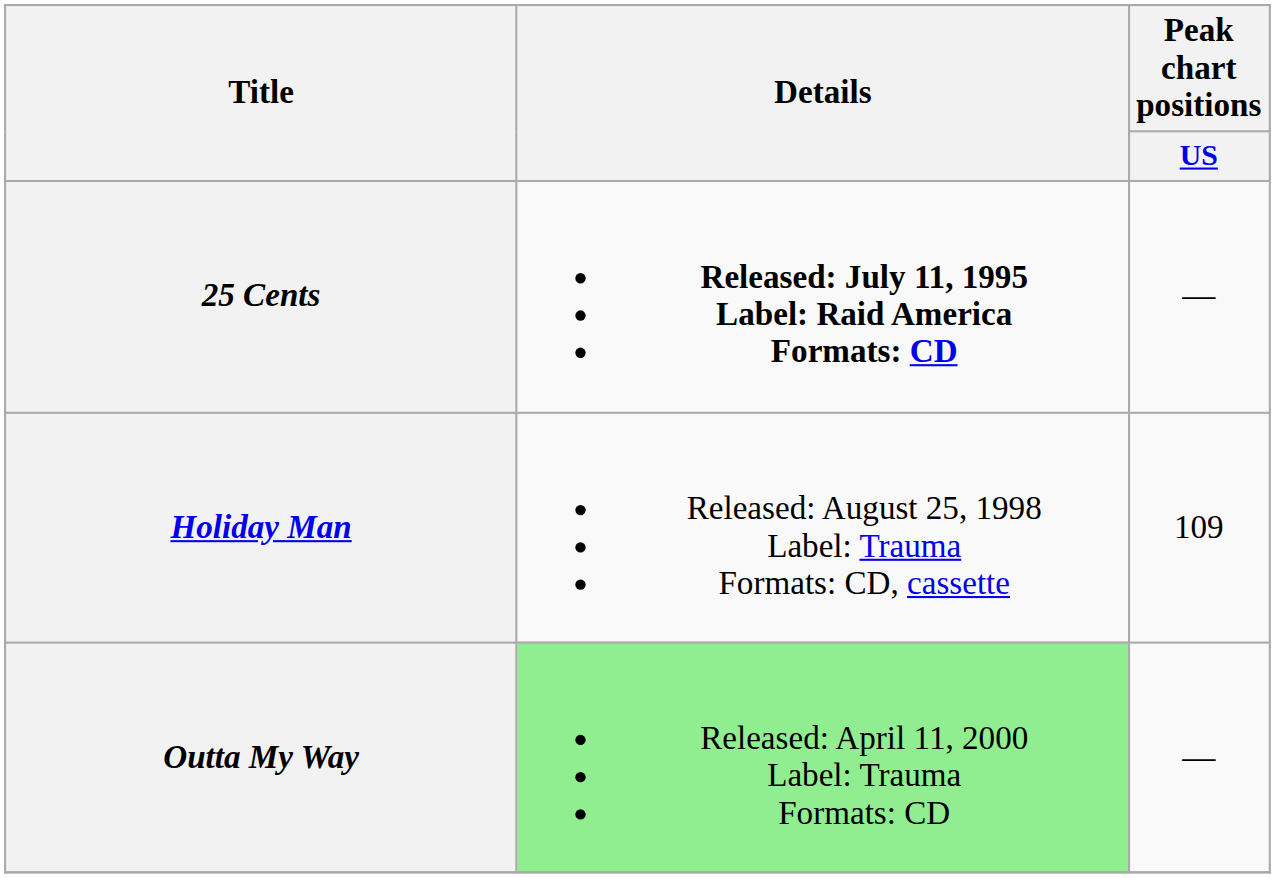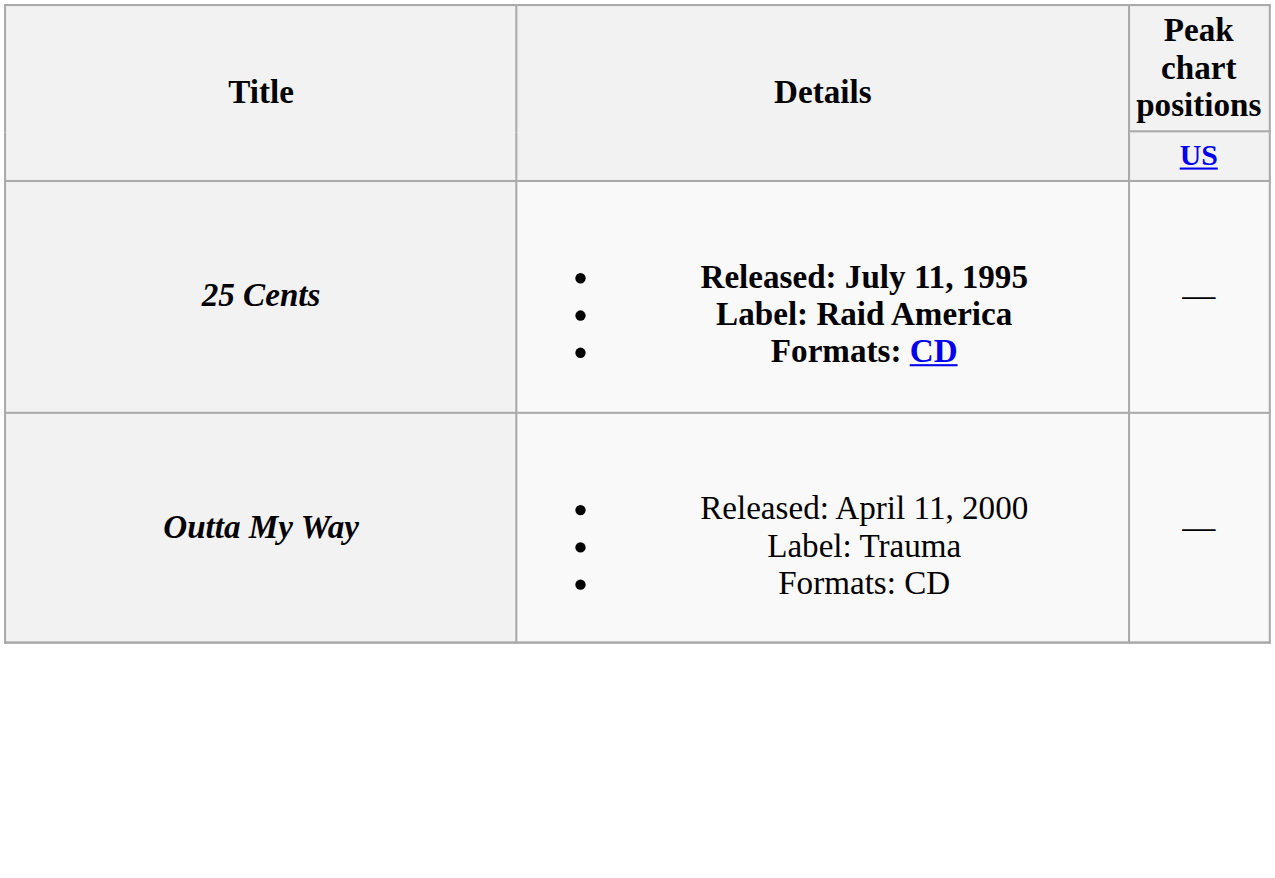 <table class="wikitable plainrowheaders" style="text-align:center;">
 <tr>
 <th scope="col" rowspan="2" style="width:15em;">Title</th>
 <th scope="col" rowspan="2" style="width:18em;">Details</th>
 <th scope="col" colspan="1">Peak chart positions</th>
 </tr>
 <tr>
 <th scope="col" style="width:2.5em;font-size:90%;"><a href='#'>US</a><br></th>
 </tr>
 <tr>
 <th scope="row"><em>25 Cents</em></th>
 <td><strong><br><ul><li>Released: July 11, 1995</li><li>Label: Raid America</li><li>Formats: <a href='#'>CD</a></li></ul></strong></td>
 <td>—</td>
 </tr>
 <tr>
-<th scope="row"><em><a href='#'>Holiday Man</a></em></th>
-<td><br><ul><li>Released: August 25, 1998</li><li>Label: <a href='#'>Trauma</a></li><li>Formats: CD, <a href='#'>cassette</a></li></ul></td>
-<td>109</td>
-</tr>
-<tr>
 <th scope="row"><em>Outta My Way</em></th>
-<td style="background: lightgreen;"><br><ul><li>Released: April 11, 2000</li><li>Label: Trauma</li><li>Formats: CD</li></ul></td>
+<td><br><ul><li>Released: April 11, 2000</li><li>Label: Trauma</li><li>Formats: CD</li></ul></td>
 <td>—</td>
 </tr>
 <tr>
 </tr>
 </table>
